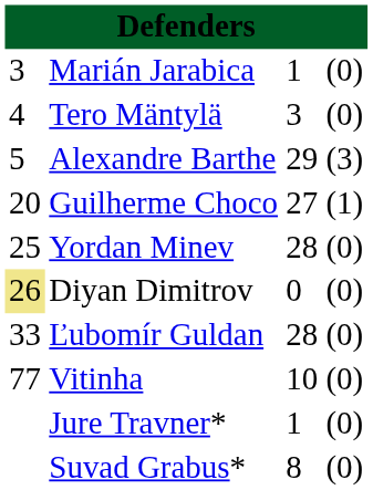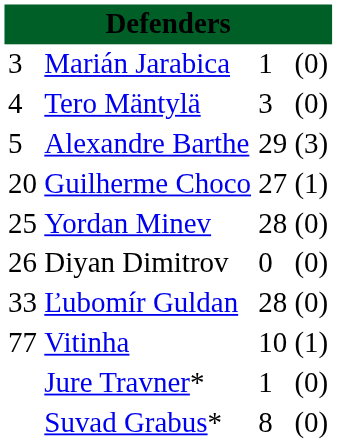 <table class="toccolours" border="0" cellpadding="2" cellspacing="0" align="left" style="margin:0.5em;">
 <tr>
 <th colspan="4" align="center" bgcolor="#005e27"><span>Defenders</span></th>
 </tr>
 <tr>
 <td>3</td>
 <td> <a href='#'>Marián Jarabica</a></td>
 <td>1</td>
 <td>(0)</td>
 </tr>
 <tr>
 <td>4</td>
 <td> <a href='#'>Tero Mäntylä</a></td>
 <td>3</td>
 <td>(0)</td>
 </tr>
 <tr>
 <td>5</td>
 <td> <a href='#'>Alexandre Barthe</a></td>
 <td>29</td>
 <td>(3)</td>
 </tr>
 <tr>
 <td>20</td>
 <td> <a href='#'>Guilherme Choco</a></td>
 <td>27</td>
 <td>(1)</td>
 </tr>
 <tr>
 <td>25</td>
 <td> <a href='#'>Yordan Minev</a></td>
 <td>28</td>
 <td>(0)</td>
 </tr>
 <tr>
-<td style="background: khaki;">26</td>
+<td>26</td>
 <td> Diyan Dimitrov</td>
 <td>0</td>
 <td>(0)</td>
 </tr>
 <tr>
 <td>33</td>
 <td> <a href='#'>Ľubomír Guldan</a></td>
 <td>28</td>
 <td>(0)</td>
 </tr>
 <tr>
 <td>77</td>
 <td> <a href='#'>Vitinha</a></td>
 <td>10</td>
-<td>(0)</td>
+<td>(1)</td>
 </tr>
 <tr>
 <td></td>
 <td> <a href='#'>Jure Travner</a>*</td>
 <td>1</td>
 <td>(0)</td>
 </tr>
 <tr>
 <td></td>
 <td> <a href='#'>Suvad Grabus</a>*</td>
 <td>8</td>
 <td>(0)</td>
 </tr>
 <tr>
 </tr>
 </table>
